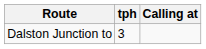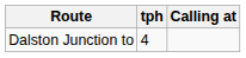 <table class="wikitable">
 <tr>
 <th>Route</th>
 <th>tph</th>
 <th>Calling at</th>
 </tr>
 <tr>
 <td>Dalston Junction to </td>
-<td>3</td>
+<td>4</td>
 <td></td>
 </tr>
 </table>
